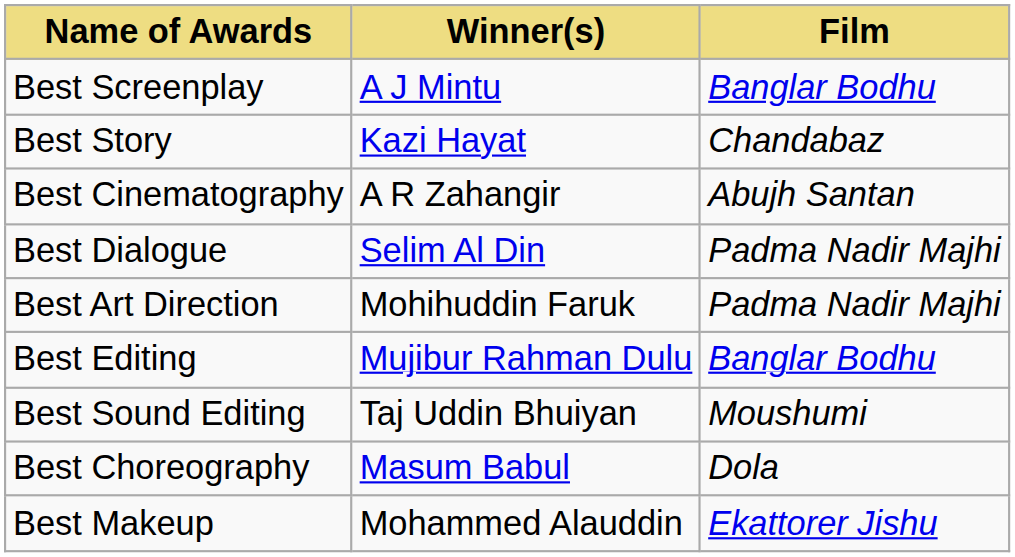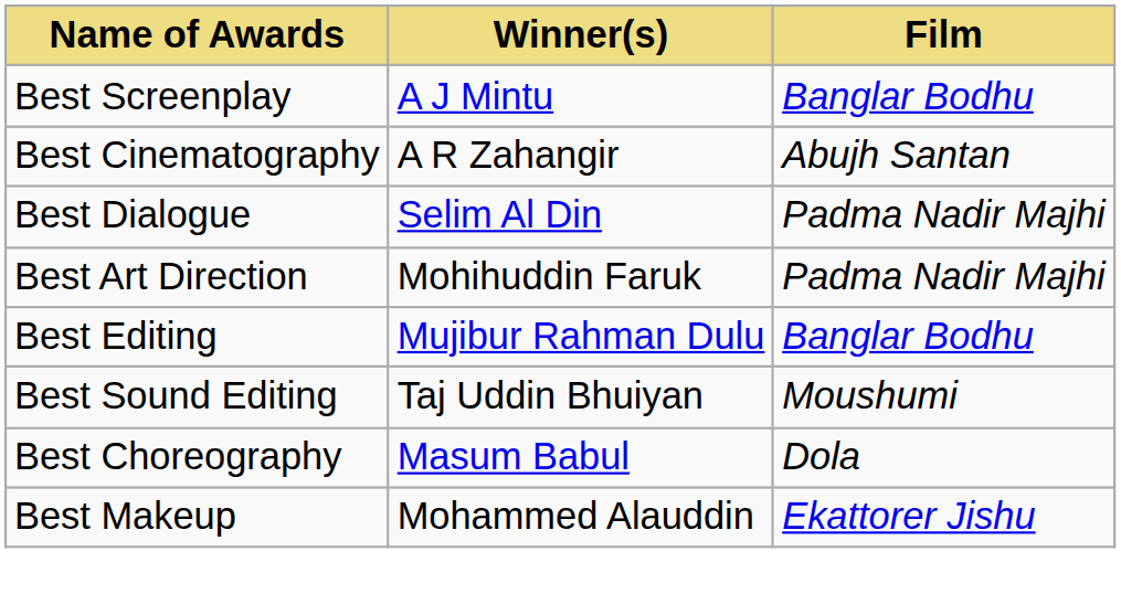 <table class="wikitable">
 <tr>
 <th style="background:#EEDD82;">Name of Awards</th>
 <th style="background:#EEDD82;">Winner(s)</th>
 <th style="background:#EEDD82;">Film</th>
 </tr>
 <tr>
 <td>Best Screenplay</td>
 <td><a href='#'>A J Mintu</a></td>
 <td><em><a href='#'>Banglar Bodhu</a></em></td>
-</tr>
-<tr>
-<td>Best Story</td>
-<td><a href='#'>Kazi Hayat</a></td>
-<td><em>Chandabaz</em></td>
 </tr>
 <tr>
 <td>Best Cinematography</td>
 <td>A R Zahangir</td>
 <td><em>Abujh Santan</em></td>
 </tr>
 <tr>
 <td>Best Dialogue</td>
 <td><a href='#'>Selim Al Din</a></td>
 <td><em>Padma Nadir Majhi</em></td>
 </tr>
 <tr>
 <td>Best Art Direction</td>
 <td>Mohihuddin Faruk</td>
 <td><em>Padma Nadir Majhi</em></td>
 </tr>
 <tr>
 <td>Best Editing</td>
 <td><a href='#'>Mujibur Rahman Dulu</a></td>
 <td><em><a href='#'>Banglar Bodhu</a></em></td>
 </tr>
 <tr>
 <td>Best Sound Editing</td>
 <td>Taj Uddin Bhuiyan</td>
 <td><em>Moushumi</em></td>
 </tr>
 <tr>
 <td>Best Choreography</td>
 <td><a href='#'>Masum Babul</a></td>
 <td><em>Dola</em></td>
 </tr>
 <tr>
 <td>Best Makeup</td>
 <td>Mohammed Alauddin</td>
 <td><em><a href='#'>Ekattorer Jishu</a></em></td>
 </tr>
 </table>
